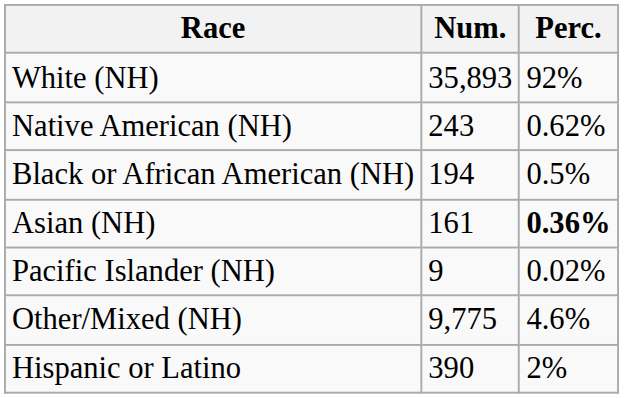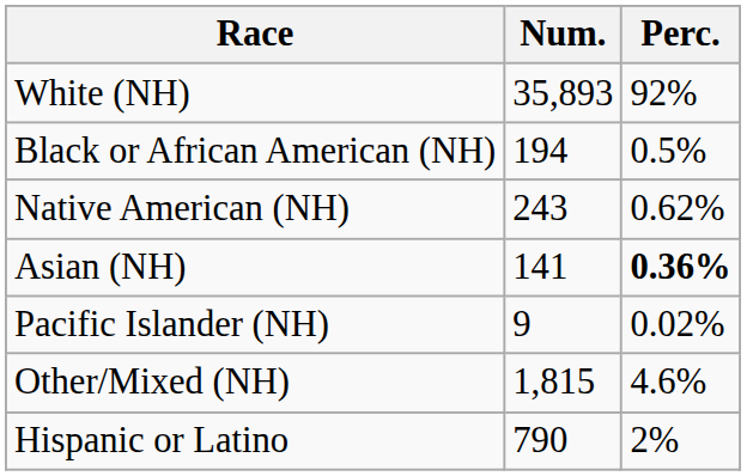 <table class="wikitable">
 <tr>
 <th>Race</th>
 <th>Num.</th>
 <th>Perc.</th>
 </tr>
 <tr>
 <td>White (NH)</td>
 <td>35,893</td>
 <td>92%</td>
 </tr>
 <tr>
+<td>Black or African American (NH)</td>
+<td>194</td>
+<td>0.5%</td>
+</tr>
+<tr>
 <td>Native American (NH)</td>
 <td>243</td>
 <td>0.62%</td>
 </tr>
 <tr>
-<td>Black or African American (NH)</td>
-<td>194</td>
-<td>0.5%</td>
-</tr>
-<tr>
 <td>Asian (NH)</td>
-<td>161</td>
+<td>141</td>
 <td><strong>0.36%</strong></td>
 </tr>
 <tr>
 <td>Pacific Islander (NH)</td>
 <td>9</td>
 <td>0.02%</td>
 </tr>
 <tr>
 <td>Other/Mixed (NH)</td>
-<td>9,775</td>
+<td>1,815</td>
 <td>4.6%</td>
 </tr>
 <tr>
 <td>Hispanic or Latino</td>
-<td>390</td>
+<td>790</td>
 <td>2%</td>
 </tr>
 </table>
